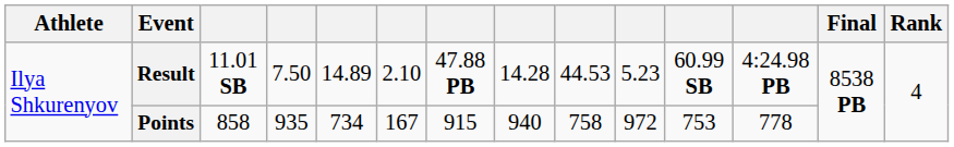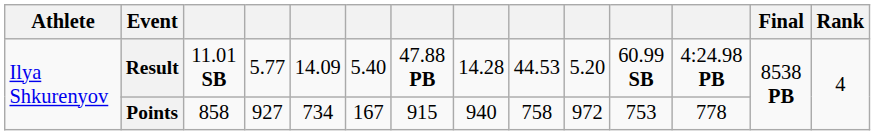 <table class="wikitable" style="font-size:90%">
 <tr>
 <th>Athlete</th>
 <th>Event</th>
 <th></th>
 <th></th>
 <th></th>
 <th></th>
 <th></th>
 <th></th>
 <th></th>
 <th></th>
 <th></th>
 <th></th>
 <th>Final</th>
 <th>Rank</th>
 </tr>
 <tr style=text-align:center>
 <td rowspan=2 style=text-align:left><a href='#'>Ilya Shkurenyov</a></td>
 <th style="font-size:95%">Result</th>
 <td>11.01 <strong>SB</strong></td>
-<td>7.50</td>
-<td>14.89</td>
-<td>2.10</td>
+<td>5.77</td>
+<td>14.09</td>
+<td>5.40</td>
 <td>47.88 <strong>PB</strong></td>
 <td>14.28</td>
 <td>44.53</td>
-<td>5.23</td>
+<td>5.20</td>
 <td>60.99 <strong>SB</strong></td>
 <td>4:24.98 <strong>PB</strong></td>
 <td rowspan=2>8538 <strong>PB</strong></td>
 <td rowspan=2>4</td>
 </tr>
 <tr style=text-align:center>
 <th style="font-size:95%">Points</th>
 <td>858</td>
-<td>935</td>
+<td>927</td>
 <td>734</td>
 <td>167</td>
 <td>915</td>
 <td>940</td>
 <td>758</td>
 <td>972</td>
 <td>753</td>
 <td>778</td>
 </tr>
 </table>
